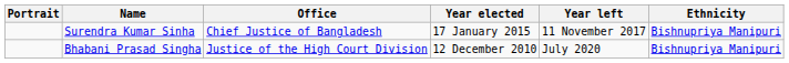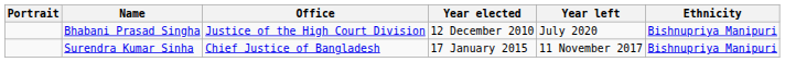 <table class="wikitable sortable">
 <tr>
 <th>Portrait</th>
 <th>Name</th>
 <th>Office</th>
 <th>Year elected</th>
 <th>Year left</th>
 <th>Ethnicity</th>
 </tr>
 <tr>
 <td></td>
+<td><a href='#'>Bhabani Prasad Singha</a></td>
+<td><a href='#'>Justice of the High Court Division</a></td>
+<td>12 December 2010</td>
+<td>July 2020</td>
+<td><a href='#'>Bishnupriya Manipuri</a></td>
+</tr>
+<tr>
+<td></td>
 <td><a href='#'>Surendra Kumar Sinha</a></td>
 <td><a href='#'>Chief Justice of Bangladesh</a></td>
 <td>17 January 2015</td>
 <td>11 November 2017</td>
 <td><a href='#'>Bishnupriya Manipuri</a></td>
 </tr>
-<tr>
-<td></td>
-<td><a href='#'>Bhabani Prasad Singha</a></td>
-<td><a href='#'>Justice of the High Court Division</a></td>
-<td>12 December 2010</td>
-<td>July 2020</td>
-<td><a href='#'>Bishnupriya Manipuri</a></td>
-</tr>
 </table>
